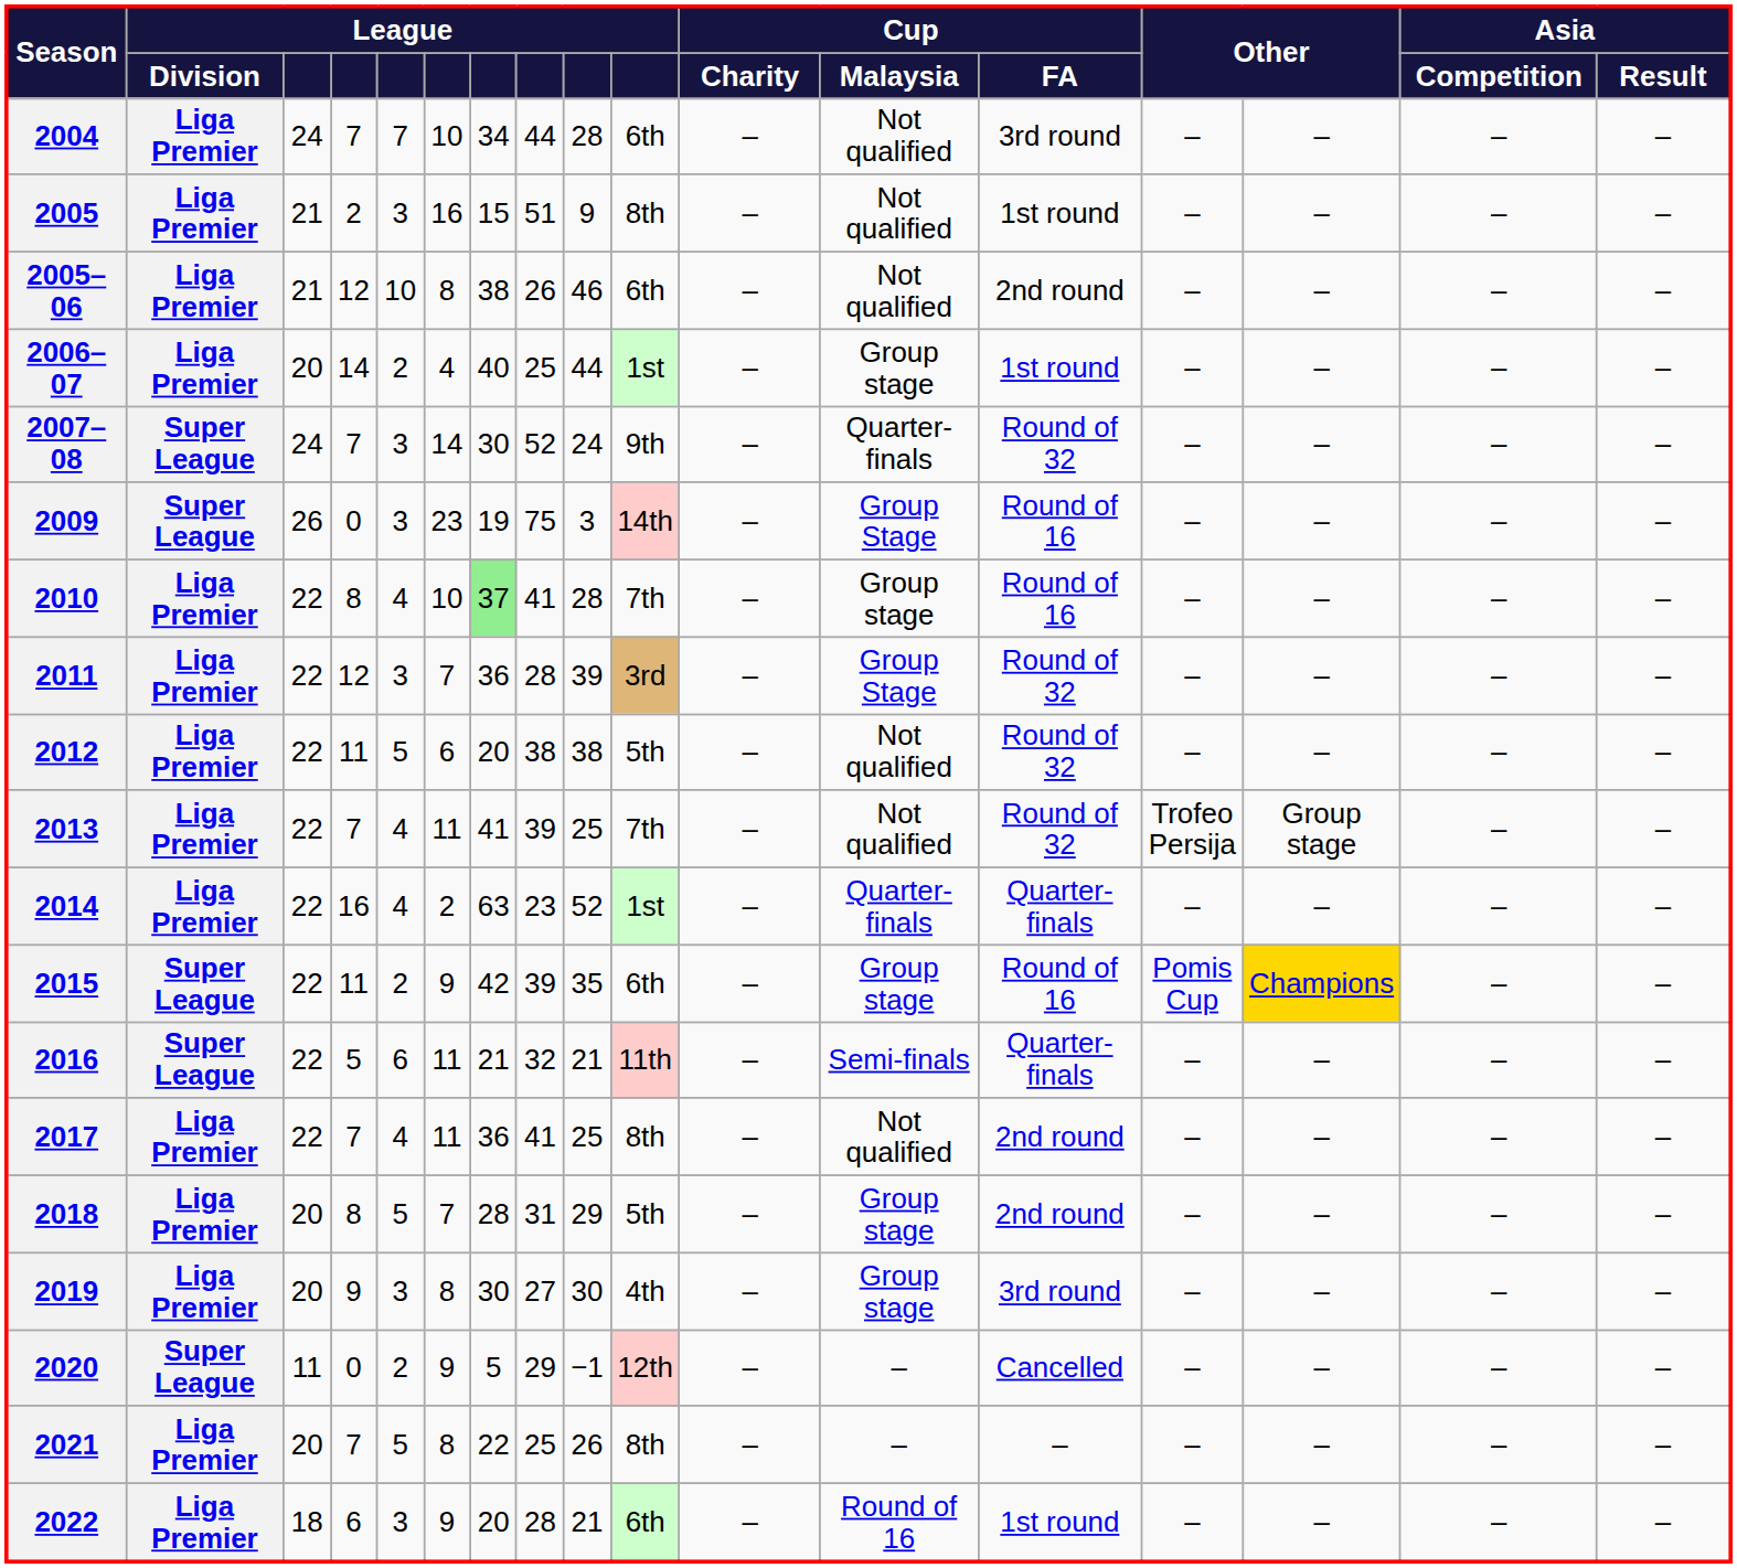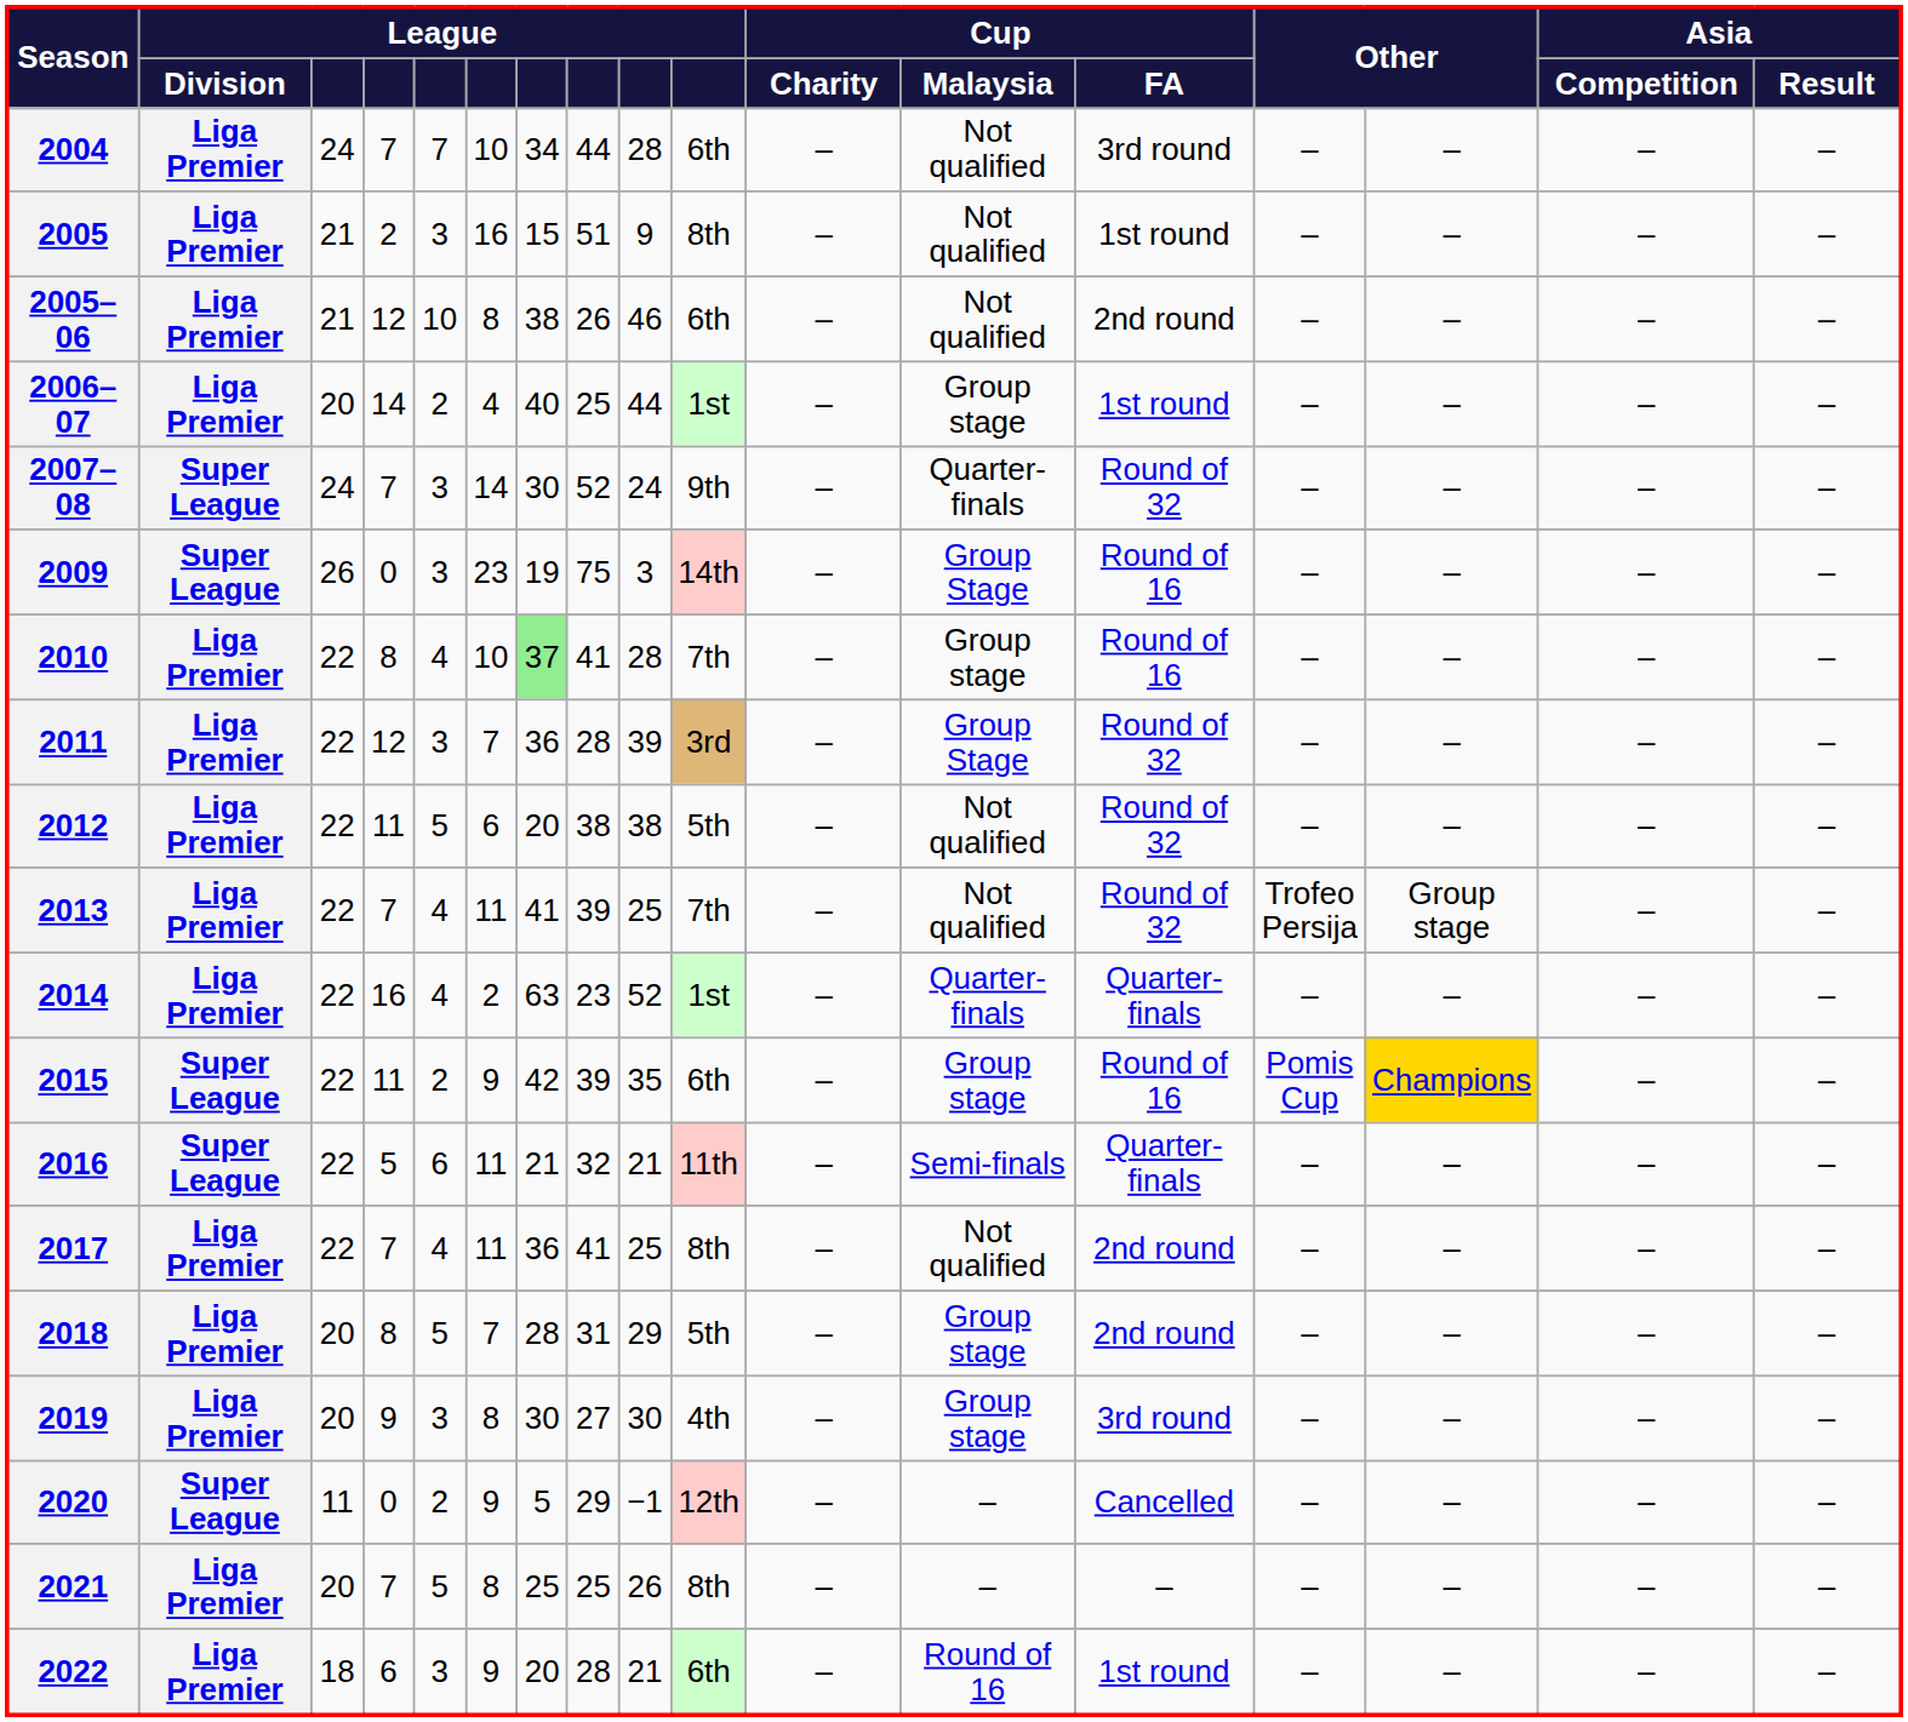 <table class="wikitable" style="border:2px solid red; font-size:90%; text-align:center;">
 <tr>
 <th rowspan="2" style="background:#151440; color:white; width:60px;">Season</th>
 <th colspan="9" style="background:#151440; color:white;">League</th>
 <th colspan="3" style="background:#151440; color:white;">Cup</th>
 <th rowspan="2" colspan="2" style="background:#151440; color:white;">Other</th>
 <th colspan="2" style="background:#151440; color:white;">Asia</th>
 </tr>
 <tr>
 <th style="background:#151440; color:white; width:150px;">Division</th>
 <th style="background:#151440; color:white; width:20px;"></th>
 <th style="background:#151440; color:white; width:20px;"></th>
 <th style="background:#151440; color:white; width:20px;"></th>
 <th style="background:#151440; color:white; width:20px;"></th>
 <th style="background:#151440; color:white; width:20px;"></th>
 <th style="background:#151440; color:white; width:20px;"></th>
 <th style="background:#151440; color:white; width:20px;"></th>
 <th style="background:#151440; color:white; width:20px;"></th>
 <th style="background:#151440; color:white; width:130px;">Charity</th>
 <th style="background:#151440; color:white; width:130px;">Malaysia</th>
 <th style="background:#151440; color:white; width:130px;">FA</th>
 <th style="background:#151440; color:white; width:130px;">Competition</th>
 <th style="background:#151440; color:white; width:130px;">Result</th>
 </tr>
 <tr>
 <th><a href='#'>2004</a></th>
 <th><a href='#'>Liga Premier</a></th>
 <td>24</td>
 <td>7</td>
 <td>7</td>
 <td>10</td>
 <td>34</td>
 <td>44</td>
 <td>28</td>
 <td>6th</td>
 <td>–</td>
 <td>Not qualified</td>
 <td>3rd round</td>
 <td>–</td>
 <td>–</td>
 <td>–</td>
 <td>–</td>
 </tr>
 <tr>
 <th><a href='#'>2005</a></th>
 <th><a href='#'>Liga Premier</a></th>
 <td>21</td>
 <td>2</td>
 <td>3</td>
 <td>16</td>
 <td>15</td>
 <td>51</td>
 <td>9</td>
 <td>8th</td>
 <td>–</td>
 <td>Not qualified</td>
 <td>1st round</td>
 <td>–</td>
 <td>–</td>
 <td>–</td>
 <td>–</td>
 </tr>
 <tr>
 <th><a href='#'>2005–06</a></th>
 <th><a href='#'>Liga Premier</a></th>
 <td>21</td>
 <td>12</td>
 <td>10</td>
 <td>8</td>
 <td>38</td>
 <td>26</td>
 <td>46</td>
 <td>6th</td>
 <td>–</td>
 <td>Not qualified</td>
 <td>2nd round</td>
 <td>–</td>
 <td>–</td>
 <td>–</td>
 <td>–</td>
 </tr>
 <tr>
 <th><a href='#'>2006–07</a></th>
 <th><a href='#'>Liga Premier</a></th>
 <td>20</td>
 <td>14</td>
 <td>2</td>
 <td>4</td>
 <td>40</td>
 <td>25</td>
 <td>44</td>
 <td style="background:#CCFFCC;">1st</td>
 <td>–</td>
 <td>Group stage</td>
 <td><a href='#'>1st round</a></td>
 <td>–</td>
 <td>–</td>
 <td>–</td>
 <td>–</td>
 </tr>
 <tr>
 <th><a href='#'>2007–08</a></th>
 <th><a href='#'>Super League</a></th>
 <td>24</td>
 <td>7</td>
 <td>3</td>
 <td>14</td>
 <td>30</td>
 <td>52</td>
 <td>24</td>
 <td>9th</td>
 <td>–</td>
 <td>Quarter-finals</td>
 <td><a href='#'>Round of 32</a></td>
 <td>–</td>
 <td>–</td>
 <td>–</td>
 <td>–</td>
 </tr>
 <tr>
 <th><a href='#'>2009</a></th>
 <th><a href='#'>Super League</a></th>
 <td>26</td>
 <td>0</td>
 <td>3</td>
 <td>23</td>
 <td>19</td>
 <td>75</td>
 <td>3</td>
 <td style="background:#FFCCCC;">14th</td>
 <td>–</td>
 <td><a href='#'>Group Stage</a></td>
 <td><a href='#'>Round of 16</a></td>
 <td>–</td>
 <td>–</td>
 <td>–</td>
 <td>–</td>
 </tr>
 <tr>
 <th><a href='#'>2010</a></th>
 <th><a href='#'>Liga Premier</a></th>
 <td>22</td>
 <td>8</td>
 <td>4</td>
 <td>10</td>
 <td style="background: lightgreen;">37</td>
 <td>41</td>
 <td>28</td>
 <td>7th</td>
 <td>–</td>
 <td>Group stage</td>
 <td><a href='#'>Round of 16</a></td>
 <td>–</td>
 <td>–</td>
 <td>–</td>
 <td>–</td>
 </tr>
 <tr>
 <th><a href='#'>2011</a></th>
 <th><a href='#'>Liga Premier</a></th>
 <td>22</td>
 <td>12</td>
 <td>3</td>
 <td>7</td>
 <td>36</td>
 <td>28</td>
 <td>39</td>
 <td style="background:#deb678;">3rd</td>
 <td>–</td>
 <td><a href='#'>Group Stage</a></td>
 <td><a href='#'>Round of 32</a></td>
 <td>–</td>
 <td>–</td>
 <td>–</td>
 <td>–</td>
 </tr>
 <tr>
 <th><a href='#'>2012</a></th>
 <th><a href='#'>Liga Premier</a></th>
 <td>22</td>
 <td>11</td>
 <td>5</td>
 <td>6</td>
 <td>20</td>
 <td>38</td>
 <td>38</td>
 <td>5th</td>
 <td>–</td>
 <td>Not qualified</td>
 <td><a href='#'>Round of 32</a></td>
 <td>–</td>
 <td>–</td>
 <td>–</td>
 <td>–</td>
 </tr>
 <tr>
 <th><a href='#'>2013</a></th>
 <th><a href='#'>Liga Premier</a></th>
 <td>22</td>
 <td>7</td>
 <td>4</td>
 <td>11</td>
 <td>41</td>
 <td>39</td>
 <td>25</td>
 <td>7th</td>
 <td>–</td>
 <td>Not qualified</td>
 <td><a href='#'>Round of 32</a></td>
 <td>Trofeo Persija</td>
 <td>Group stage</td>
 <td>–</td>
 <td>–</td>
 </tr>
 <tr>
 <th><a href='#'>2014</a></th>
 <th><a href='#'>Liga Premier</a></th>
 <td>22</td>
 <td>16</td>
 <td>4</td>
 <td>2</td>
 <td>63</td>
 <td>23</td>
 <td>52</td>
 <td style="background:#CCFFCC;">1st</td>
 <td>–</td>
 <td><a href='#'>Quarter-finals</a></td>
 <td><a href='#'>Quarter-finals</a></td>
 <td>–</td>
 <td>–</td>
 <td>–</td>
 <td>–</td>
 </tr>
 <tr>
 <th><a href='#'>2015</a></th>
 <th><a href='#'>Super League</a></th>
 <td>22</td>
 <td>11</td>
 <td>2</td>
 <td>9</td>
 <td>42</td>
 <td>39</td>
 <td>35</td>
 <td>6th</td>
 <td>–</td>
 <td><a href='#'>Group stage</a></td>
 <td><a href='#'>Round of 16</a></td>
 <td><a href='#'>Pomis Cup</a></td>
 <td style="background:gold;"><a href='#'>Champions</a></td>
 <td>–</td>
 <td>–</td>
 </tr>
 <tr>
 <th><a href='#'>2016</a></th>
 <th><a href='#'>Super League</a></th>
 <td>22</td>
 <td>5</td>
 <td>6</td>
 <td>11</td>
 <td>21</td>
 <td>32</td>
 <td>21</td>
 <td style="background:#FFCCCC;">11th</td>
 <td>–</td>
 <td><a href='#'>Semi-finals</a></td>
 <td><a href='#'>Quarter-finals</a></td>
 <td>–</td>
 <td>–</td>
 <td>–</td>
 <td>–</td>
 </tr>
 <tr>
 <th><a href='#'>2017</a></th>
 <th><a href='#'>Liga Premier</a></th>
 <td>22</td>
 <td>7</td>
 <td>4</td>
 <td>11</td>
 <td>36</td>
 <td>41</td>
 <td>25</td>
 <td>8th</td>
 <td>–</td>
 <td>Not qualified</td>
 <td><a href='#'>2nd round</a></td>
 <td>–</td>
 <td>–</td>
 <td>–</td>
 <td>–</td>
 </tr>
 <tr>
 <th><a href='#'>2018</a></th>
 <th><a href='#'>Liga Premier</a></th>
 <td>20</td>
 <td>8</td>
 <td>5</td>
 <td>7</td>
 <td>28</td>
 <td>31</td>
 <td>29</td>
 <td>5th</td>
 <td>–</td>
 <td><a href='#'>Group stage</a></td>
 <td><a href='#'>2nd round</a></td>
 <td>–</td>
 <td>–</td>
 <td>–</td>
 <td>–</td>
 </tr>
 <tr>
 <th><a href='#'>2019</a></th>
 <th><a href='#'>Liga Premier</a></th>
 <td>20</td>
 <td>9</td>
 <td>3</td>
 <td>8</td>
 <td>30</td>
 <td>27</td>
 <td>30</td>
 <td>4th</td>
 <td>–</td>
 <td><a href='#'>Group stage</a></td>
 <td><a href='#'>3rd round</a></td>
 <td>–</td>
 <td>–</td>
 <td>–</td>
 <td>–</td>
 </tr>
 <tr>
 <th><a href='#'>2020</a></th>
 <th><a href='#'>Super League</a></th>
 <td>11</td>
 <td>0</td>
 <td>2</td>
 <td>9</td>
 <td>5</td>
 <td>29</td>
 <td>−1</td>
 <td style="background:#FFCCCC;">12th</td>
 <td>–</td>
 <td>–</td>
 <td><a href='#'>Cancelled</a></td>
 <td>–</td>
 <td>–</td>
 <td>–</td>
 <td>–</td>
 </tr>
 <tr>
 <th><a href='#'>2021</a></th>
 <th><a href='#'>Liga Premier</a></th>
 <td>20</td>
 <td>7</td>
 <td>5</td>
 <td>8</td>
-<td>22</td>
+<td>25</td>
 <td>25</td>
 <td>26</td>
 <td>8th</td>
 <td>–</td>
 <td>–</td>
 <td>–</td>
 <td>–</td>
 <td>–</td>
 <td>–</td>
 <td>–</td>
 </tr>
 <tr>
 <th><a href='#'>2022</a></th>
 <th><a href='#'>Liga Premier</a></th>
 <td>18</td>
 <td>6</td>
 <td>3</td>
 <td>9</td>
 <td>20</td>
 <td>28</td>
 <td>21</td>
 <td style="background:#CCFFCC;">6th</td>
 <td>–</td>
 <td><a href='#'>Round of 16</a></td>
 <td><a href='#'>1st round</a></td>
 <td>–</td>
 <td>–</td>
 <td>–</td>
 <td>–</td>
 </tr>
 </table>
